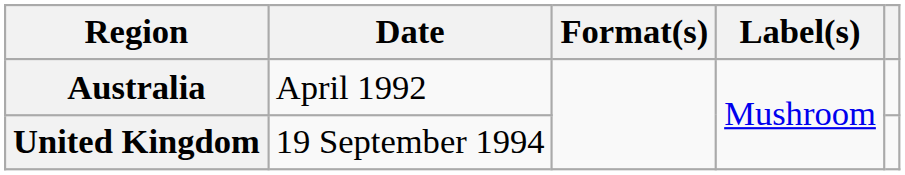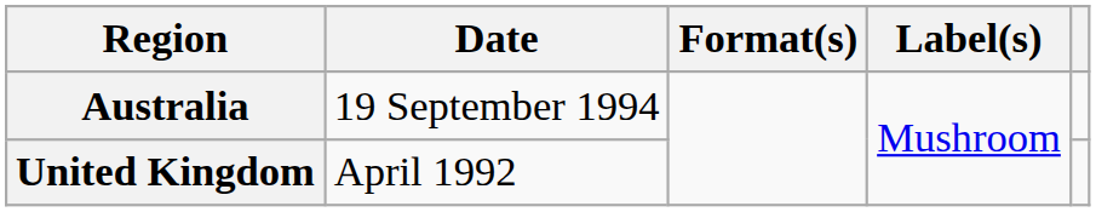 <table class="wikitable plainrowheaders">
 <tr>
 <th scope="col">Region</th>
 <th scope="col">Date</th>
 <th scope="col">Format(s)</th>
 <th scope="col">Label(s)</th>
 <th scope="col"></th>
 </tr>
 <tr>
 <th scope="row">Australia</th>
-<td>April 1992</td>
+<td>19 September 1994</td>
 <td rowspan="2"></td>
 <td rowspan="2"><a href='#'>Mushroom</a></td>
 <td></td>
 </tr>
 <tr>
 <th scope="row">United Kingdom</th>
-<td>19 September 1994</td>
+<td>April 1992</td>
 <td></td>
 </tr>
 </table>
